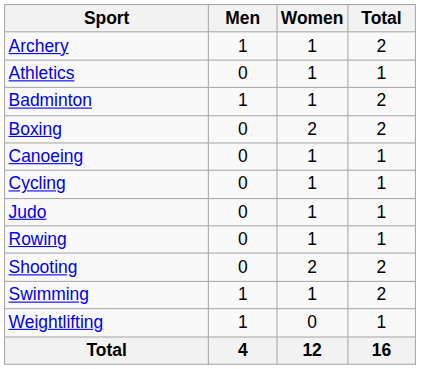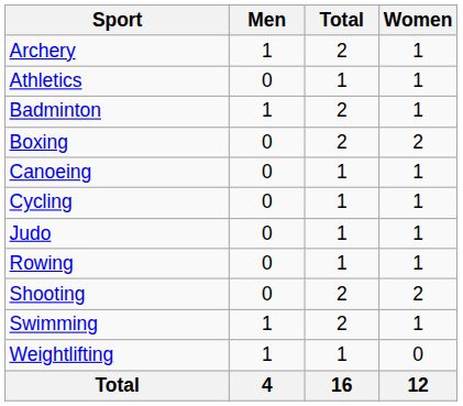 <table class="wikitable sortable" style="text-align:center;">
 <tr>
 <th width=180>Sport</th>
 <th width=55>Men</th>
+<th width=55>Total</th>
 <th width=55>Women</th>
-<th width=55>Total</th>
 </tr>
 <tr>
 <td align=left><a href='#'>Archery</a></td>
 <td>1</td>
+<td>2</td>
 <td>1</td>
-<td>2</td>
 </tr>
 <tr>
 <td align=left><a href='#'>Athletics</a></td>
 <td>0</td>
 <td>1</td>
 <td>1</td>
 </tr>
 <tr>
 <td align=left><a href='#'>Badminton</a></td>
 <td>1</td>
+<td>2</td>
 <td>1</td>
-<td>2</td>
 </tr>
 <tr>
 <td align=left><a href='#'>Boxing</a></td>
 <td>0</td>
 <td>2</td>
 <td>2</td>
 </tr>
 <tr>
 <td align=left><a href='#'>Canoeing</a></td>
 <td>0</td>
 <td>1</td>
 <td>1</td>
 </tr>
 <tr>
 <td align=left><a href='#'>Cycling</a></td>
 <td>0</td>
 <td>1</td>
 <td>1</td>
 </tr>
 <tr>
 <td align=left><a href='#'>Judo</a></td>
 <td>0</td>
 <td>1</td>
 <td>1</td>
 </tr>
 <tr>
 <td align=left><a href='#'>Rowing</a></td>
 <td>0</td>
 <td>1</td>
 <td>1</td>
 </tr>
 <tr>
 <td align=left><a href='#'>Shooting</a></td>
 <td>0</td>
 <td>2</td>
 <td>2</td>
 </tr>
 <tr>
 <td align=left><a href='#'>Swimming</a></td>
 <td>1</td>
+<td>2</td>
 <td>1</td>
-<td>2</td>
 </tr>
 <tr>
 <td align=left><a href='#'>Weightlifting</a></td>
 <td>1</td>
+<td>1</td>
 <td>0</td>
-<td>1</td>
 </tr>
 <tr>
 <th>Total</th>
 <th>4</th>
+<th>16</th>
 <th>12</th>
-<th>16</th>
 </tr>
 </table>
